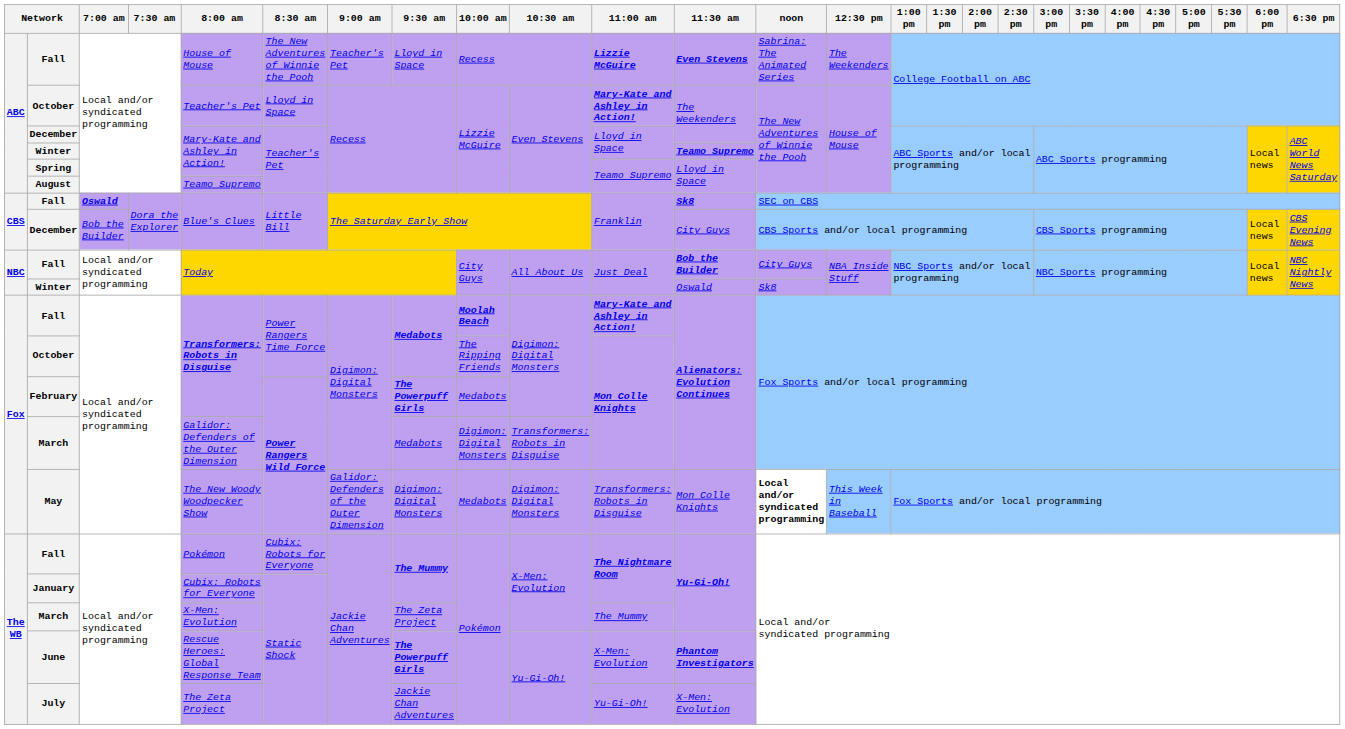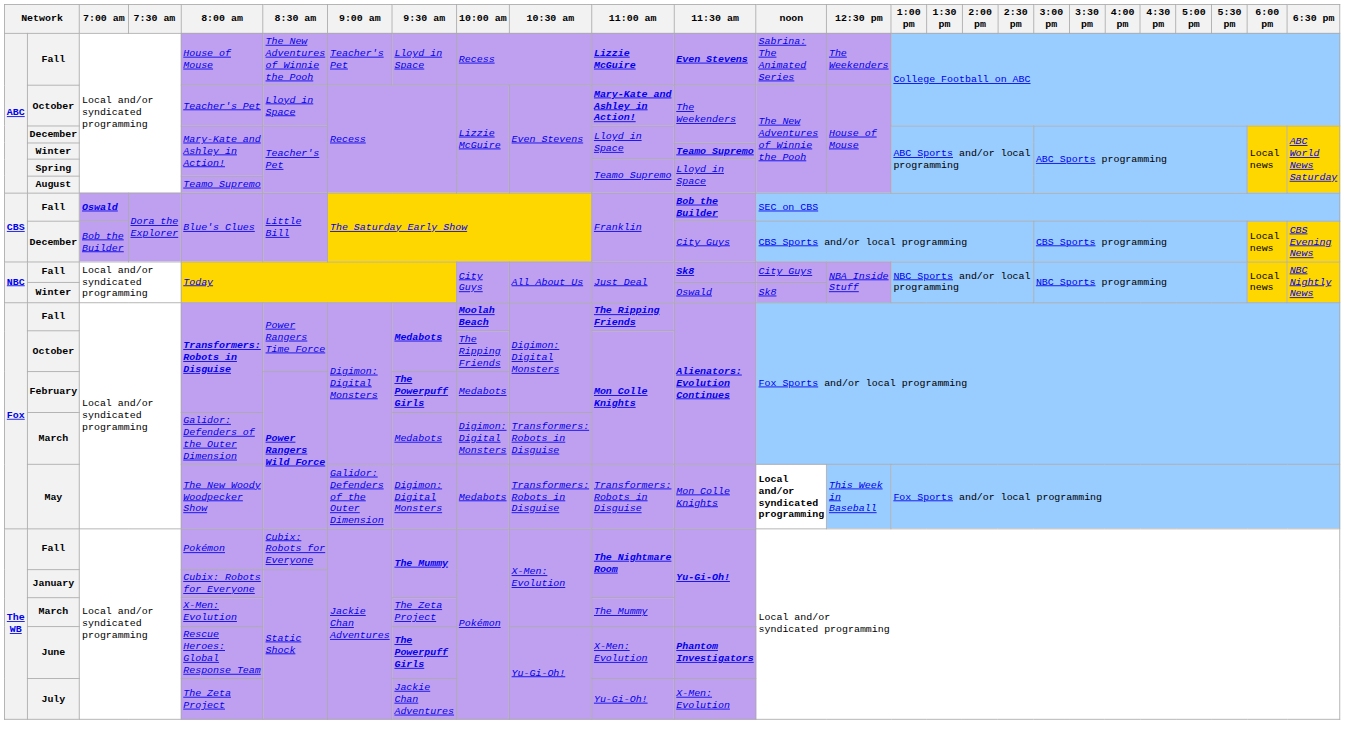 <table class=wikitable style="font-size:90%">
 <tr>
 <th width="1.5%" bgcolor="#C0C0C0" colspan="2">Network</th>
 <th width="4%" bgcolor="#C0C0C0">7:00 am</th>
 <th width="4%" bgcolor="#C0C0C0">7:30 am</th>
 <th width="4%" bgcolor="#C0C0C0">8:00 am</th>
 <th width="4%" bgcolor="#C0C0C0">8:30 am</th>
 <th width="4%" bgcolor="#C0C0C0">9:00 am</th>
 <th width="4%" bgcolor="#C0C0C0">9:30 am</th>
 <th width="4%" bgcolor="#C0C0C0">10:00 am</th>
 <th width="4%" bgcolor="#C0C0C0">10:30 am</th>
 <th width="4%" bgcolor="#C0C0C0">11:00 am</th>
 <th width="4%" bgcolor="#C0C0C0">11:30 am</th>
 <th width="4%" bgcolor="#C0C0C0">noon</th>
 <th width="4%" bgcolor="#C0C0C0">12:30 pm</th>
 <th width="4%" bgcolor="#C0C0C0">1:00 pm</th>
 <th width="4%" bgcolor="#C0C0C0">1:30 pm</th>
 <th width="4%" bgcolor="#C0C0C0">2:00 pm</th>
 <th width="4%" bgcolor="#C0C0C0">2:30 pm</th>
 <th width="4%" bgcolor="#C0C0C0">3:00 pm</th>
 <th width="4%" bgcolor="#C0C0C0">3:30 pm</th>
 <th width="4%" bgcolor="#C0C0C0">4:00 pm</th>
 <th width="4%" bgcolor="#C0C0C0">4:30 pm</th>
 <th width="4%" bgcolor="#C0C0C0">5:00 pm</th>
 <th width="4%" bgcolor="#C0C0C0">5:30 pm</th>
 <th width="4%" bgcolor="#C0C0C0">6:00 pm</th>
 <th width="4%" bgcolor="#C0C0C0">6:30 pm</th>
 </tr>
 <tr>
 <th bgcolor="#C0C0C0" rowspan="6"><a href='#'>ABC</a></th>
 <th>Fall</th>
 <td bgcolor="white" colspan="2" rowspan="6">Local and/or<br>syndicated<br>programming</td>
 <td bgcolor="bf9fef" rowspan="1"><em><a href='#'>House of Mouse</a></em></td>
 <td bgcolor="bf9fef" rowspan="1"><em><a href='#'>The New Adventures of Winnie the Pooh</a></em></td>
 <td bgcolor="bf9fef" rowspan="1"><em><a href='#'>Teacher's Pet</a></em></td>
 <td bgcolor="bf9fef" rowspan="1"><em><a href='#'>Lloyd in Space</a></em></td>
 <td colspan="2" rowspan="1" bgcolor="bf9fef"><em><a href='#'>Recess</a></em></td>
 <td bgcolor="bf9fef" rowspan="1"><strong><em><a href='#'>Lizzie McGuire</a></em></strong></td>
 <td bgcolor="bf9fef" rowspan="1"><strong><em><a href='#'>Even Stevens</a></em></strong></td>
 <td bgcolor="bf9fef" rowspan="1"><em><a href='#'>Sabrina: The Animated Series</a></em></td>
 <td bgcolor="bf9fef" rowspan="1"><em><a href='#'>The Weekenders</a></em></td>
 <td bgcolor="99ccff" colspan="12" rowspan="2"><a href='#'>College Football on ABC</a></td>
 </tr>
 <tr>
 <th>October</th>
 <td bgcolor="bf9fef" rowspan="1"><em><a href='#'>Teacher's Pet</a></em></td>
 <td bgcolor="bf9fef" rowspan="1"><em><a href='#'>Lloyd in Space</a></em></td>
 <td colspan="2" rowspan="5" bgcolor="bf9fef"><em><a href='#'>Recess</a></em></td>
 <td bgcolor="bf9fef" rowspan="5"><em><a href='#'>Lizzie McGuire</a></em></td>
 <td bgcolor="bf9fef" rowspan="5"><em><a href='#'>Even Stevens</a></em></td>
 <td bgcolor="bf9fef" rowspan="1"><strong><em><a href='#'>Mary-Kate and Ashley in Action!</a></em></strong></td>
 <td bgcolor="bf9fef" rowspan="2"><em><a href='#'>The Weekenders</a></em></td>
 <td bgcolor="bf9fef" rowspan="5"><em><a href='#'>The New Adventures of Winnie the Pooh</a></em></td>
 <td bgcolor="bf9fef" rowspan="5"><em><a href='#'>House of Mouse</a></em></td>
 </tr>
 <tr>
 <th>December</th>
 <td bgcolor="bf9fef" rowspan="3"><em><a href='#'>Mary-Kate and Ashley in Action!</a></em></td>
 <td bgcolor="bf9fef" rowspan="4"><em><a href='#'>Teacher's Pet</a></em></td>
 <td bgcolor="bf9fef" rowspan="2"><em><a href='#'>Lloyd in Space</a></em></td>
 <td bgcolor="99ccff" colspan="4" rowspan="4"><a href='#'>ABC Sports</a> and/or local programming</td>
 <td bgcolor="99ccff" colspan="6" rowspan="4"><a href='#'>ABC Sports</a> programming</td>
 <td bgcolor="gold" rowspan="4">Local news</td>
 <td bgcolor="gold" rowspan="4"><em><a href='#'>ABC World News Saturday</a></em></td>
 </tr>
 <tr>
 <th>Winter</th>
 <td bgcolor="bf9fef" rowspan="1"><strong><em><a href='#'>Teamo Supremo</a></em></strong></td>
 </tr>
 <tr>
 <th>Spring</th>
 <td bgcolor="bf9fef" rowspan="2"><em><a href='#'>Teamo Supremo</a></em></td>
 <td bgcolor="bf9fef" rowspan="2"><em><a href='#'>Lloyd in Space</a></em></td>
 </tr>
 <tr>
 <th>August</th>
 <td bgcolor="bf9fef" rowspan="1"><em><a href='#'>Teamo Supremo</a></em></td>
 </tr>
 <tr>
 <th bgcolor="#C0C0C0" rowspan="2"><a href='#'>CBS</a></th>
 <th>Fall</th>
 <td bgcolor="bf9fef" rowspan="1"><strong><em><a href='#'>Oswald</a></em></strong></td>
 <td bgcolor="bf9fef" rowspan="2"><em><a href='#'>Dora the Explorer</a></em></td>
 <td bgcolor="bf9fef" rowspan="2"><em><a href='#'>Blue's Clues</a></em></td>
 <td bgcolor="bf9fef" rowspan="2"><em><a href='#'>Little Bill</a></em></td>
 <td bgcolor="gold" colspan="4" rowspan="2"><em><a href='#'>The Saturday Early Show</a></em></td>
 <td bgcolor="bf9fef" rowspan="2"><em><a href='#'>Franklin</a></em></td>
-<td bgcolor="bf9fef"rowspan="1"><strong><em><a href='#'>Sk8</a></em></strong></td>
+<td bgcolor="bf9fef" rowspan="1"><strong><em><a href='#'>Bob the Builder</a></em></strong></td>
 <td bgcolor="99ccff" rowspan="1" colspan="16"><a href='#'>SEC on CBS</a></td>
 </tr>
 <tr>
 <th>December</th>
 <td bgcolor="bf9fef" rowspan="1"><em><a href='#'>Bob the Builder</a></em></td>
 <td bgcolor="bf9fef"rowspan="1"><em><a href='#'>City Guys</a></em></td>
 <td bgcolor="99ccff" colspan="6"><a href='#'>CBS Sports</a> and/or local programming</td>
 <td bgcolor="99ccff" colspan="6"><a href='#'>CBS Sports</a> programming</td>
 <td bgcolor="gold">Local news</td>
 <td bgcolor="gold"><em><a href='#'>CBS Evening News</a></em></td>
 </tr>
 <tr>
 <th bgcolor="#C0C0C0" rowspan="2"><a href='#'>NBC</a></th>
 <th>Fall</th>
 <td bgcolor="white" rowspan="2"colspan="2">Local and/or<br>syndicated<br>programming</td>
 <td bgcolor="gold" rowspan="2"colspan="4"><em><a href='#'>Today</a></em></td>
 <td bgcolor="bf9fef"rowspan="2"><em><a href='#'>City Guys</a></em></td>
 <td bgcolor="bf9fef"rowspan="2"><em><a href='#'>All About Us</a></em></td>
 <td bgcolor="bf9fef"rowspan="2"><em><a href='#'>Just Deal</a></em></td>
-<td bgcolor="bf9fef" rowspan="1"><strong><em><a href='#'>Bob the Builder</a></em></strong></td>
+<td bgcolor="bf9fef"rowspan="1"><strong><em><a href='#'>Sk8</a></em></strong></td>
 <td bgcolor="bf9fef"rowspan="1"><em><a href='#'>City Guys</a></em></td>
 <td bgcolor="bf9fef"rowspan="2"><em><a href='#'>NBA Inside Stuff</a></em></td>
 <td bgcolor="99ccff" rowspan="2"colspan="4"><a href='#'>NBC Sports</a> and/or local programming</td>
 <td bgcolor="99ccff" rowspan="2"colspan="6"><a href='#'>NBC Sports</a> programming</td>
 <td bgcolor="gold"rowspan="2">Local news</td>
 <td bgcolor="gold"rowspan="2"><em><a href='#'>NBC Nightly News</a></em></td>
 </tr>
 <tr>
 <th>Winter</th>
 <td bgcolor="bf9fef" rowspan="1"><em><a href='#'>Oswald</a></em></td>
 <td bgcolor="bf9fef"rowspan="1"><em><a href='#'>Sk8</a></em></td>
 </tr>
 <tr>
 <th bgcolor="#C0C0C0" rowspan="5"><a href='#'>Fox</a></th>
 <th>Fall</th>
 <td bgcolor="white" colspan="2" rowspan="5">Local and/or<br>syndicated<br>programming</td>
 <td bgcolor="bf9fef" rowspan="3"><strong><em><a href='#'>Transformers: Robots in Disguise</a></em></strong></td>
 <td bgcolor="bf9fef" rowspan="2"><em><a href='#'>Power Rangers Time Force</a></em></td>
 <td bgcolor="bf9fef" rowspan="4"><em><a href='#'>Digimon: Digital Monsters</a></em></td>
 <td bgcolor="bf9fef" rowspan="2"><strong><em><a href='#'>Medabots</a></em></strong></td>
 <td bgcolor="bf9fef" rowspan="1"><strong><em><a href='#'>Moolah Beach</a></em></strong></td>
 <td bgcolor="bf9fef" rowspan="3"><em><a href='#'>Digimon: Digital Monsters</a></em></td>
-<td bgcolor="bf9fef" rowspan="1"><strong><em><a href='#'>Mary-Kate and Ashley in Action!</a></em></strong></td>
+<td bgcolor="bf9fef" rowspan="1"><strong><em><a href='#'>The Ripping Friends</a></em></strong></td>
 <td bgcolor="bf9fef" rowspan="4"><strong><em><a href='#'>Alienators: Evolution Continues</a></em></strong></td>
 <td bgcolor="99ccff" rowspan="4"colspan="14"><a href='#'>Fox Sports</a> and/or local programming</td>
 </tr>
 <tr>
 <th>October</th>
 <td bgcolor="bf9fef" rowspan="1"><em><a href='#'>The Ripping Friends</a></em></td>
 <td bgcolor="bf9fef" rowspan="3"><strong><em><a href='#'>Mon Colle Knights</a></em></strong></td>
 </tr>
 <tr>
 <th>February</th>
 <td bgcolor="bf9fef" rowspan="3"><strong><em><a href='#'>Power Rangers Wild Force</a></em></strong></td>
 <td bgcolor="bf9fef" rowspan="1"><strong><em><a href='#'>The Powerpuff Girls</a></em></strong></td>
 <td bgcolor="bf9fef" rowspan="1"><em><a href='#'>Medabots</a></em></td>
 </tr>
 <tr>
 <th>March</th>
 <td bgcolor="bf9fef" rowspan="1"><em><a href='#'>Galidor: Defenders of the Outer Dimension</a></em></td>
 <td bgcolor="bf9fef" rowspan="1"><em><a href='#'>Medabots</a></em></td>
 <td bgcolor="bf9fef" rowspan="1"><em><a href='#'>Digimon: Digital Monsters</a></em></td>
 <td bgcolor="bf9fef" rowspan="1"><em><a href='#'>Transformers: Robots in Disguise</a></em></td>
 </tr>
 <tr>
 <th>May</th>
 <td bgcolor="bf9fef" rowspan="1"><em><a href='#'>The New Woody Woodpecker Show</a></em></td>
 <td bgcolor="bf9fef" rowspan="1"><em><a href='#'>Galidor: Defenders of the Outer Dimension</a></em></td>
 <td bgcolor="bf9fef" rowspan="1"><em><a href='#'>Digimon: Digital Monsters</a></em></td>
 <td bgcolor="bf9fef" rowspan="1"><em><a href='#'>Medabots</a></em></td>
-<td bgcolor="bf9fef" rowspan="1"><em><a href='#'>Digimon: Digital Monsters</a></em></td>
+<td bgcolor="bf9fef" rowspan="1"><em><a href='#'>Transformers: Robots in Disguise</a></em></td>
 <td bgcolor="bf9fef" rowspan="1"><em><a href='#'>Transformers: Robots in Disguise</a></em></td>
 <td bgcolor="bf9fef" rowspan="1"><em><a href='#'>Mon Colle Knights</a></em></td>
 <td bgcolor="white" rowspan="1"><strong>Local and/or<br>syndicated<br>programming</strong></td>
 <td bgcolor="99ccff" rowspan="1"><em><a href='#'>This Week in Baseball</a></em></td>
 <td bgcolor="99ccff" rowspan="1"colspan="12"><a href='#'>Fox Sports</a> and/or local programming</td>
 </tr>
 <tr>
 <th bgcolor="#C0C0C0" rowspan="5"><a href='#'>The WB</a></th>
 <th>Fall</th>
 <td bgcolor="white" colspan="2" rowspan="5">Local and/or<br>syndicated programming</td>
 <td bgcolor="bf9fef" rowspan="1"><em><a href='#'>Pokémon</a></em></td>
 <td bgcolor="bf9fef" rowspan="1"><em><a href='#'>Cubix: Robots for Everyone</a></em></td>
 <td bgcolor="bf9fef" rowspan="5"><em><a href='#'>Jackie Chan Adventures</a></em></td>
 <td bgcolor="bf9fef" rowspan="2"><strong><em><a href='#'>The Mummy</a></em></strong></td>
 <td bgcolor="bf9fef" rowspan="5"><em><a href='#'>Pokémon</a></em></td>
 <td bgcolor="bf9fef" rowspan="3"><em><a href='#'>X-Men: Evolution</a></em></td>
 <td bgcolor="bf9fef" rowspan="2"><strong><em><a href='#'>The Nightmare Room</a></em></strong></td>
 <td bgcolor="bf9fef" rowspan="3"><strong><em><a href='#'>Yu-Gi-Oh!</a></em></strong></td>
 <td bgcolor="white" colspan="18" rowspan="5">Local and/or<br>syndicated programming</td>
 </tr>
 <tr>
 <th>January</th>
 <td bgcolor="bf9fef" rowspan="1"><em><a href='#'>Cubix: Robots for Everyone</a></em></td>
 <td bgcolor="bf9fef" rowspan="4"><em><a href='#'>Static Shock</a></em></td>
 </tr>
 <tr>
 <th>March</th>
 <td bgcolor="bf9fef" rowspan="1"><em><a href='#'>X-Men: Evolution</a></em></td>
 <td bgcolor="bf9fef" rowspan="1"><em><a href='#'>The Zeta Project</a></em></td>
 <td bgcolor="bf9fef" rowspan="1"><em><a href='#'>The Mummy</a></em></td>
 </tr>
 <tr>
 <th>June</th>
 <td bgcolor="bf9fef" rowspan="1"><em><a href='#'>Rescue Heroes: Global Response Team</a></em></td>
 <td bgcolor="bf9fef" rowspan="1"><strong><em><a href='#'>The Powerpuff Girls</a></em></strong></td>
 <td bgcolor="bf9fef" rowspan="2"><em><a href='#'>Yu-Gi-Oh!</a></em></td>
 <td bgcolor="bf9fef" rowspan="1"><em><a href='#'>X-Men: Evolution</a></em></td>
 <td bgcolor="bf9fef" rowspan="1"><strong><em><a href='#'>Phantom Investigators</a></em></strong></td>
 </tr>
 <tr>
 <th>July</th>
 <td bgcolor="bf9fef" rowspan="1"><em><a href='#'>The Zeta Project</a></em></td>
 <td bgcolor="bf9fef" rowspan="1"><em><a href='#'>Jackie Chan Adventures</a></em></td>
 <td bgcolor="bf9fef" rowspan="1"><em><a href='#'>Yu-Gi-Oh!</a></em></td>
 <td bgcolor="bf9fef" rowspan="1"><em><a href='#'>X-Men: Evolution</a></em></td>
 </tr>
 </table>
